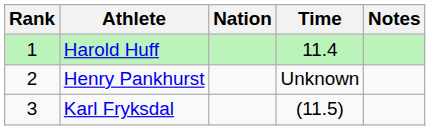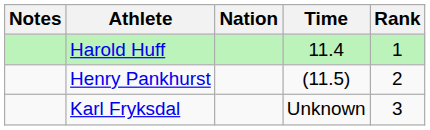 <table class="wikitable sortable" style="text-align:center">
 <tr>
-<th>Rank</th>
+<th>Notes</th>
 <th>Athlete</th>
 <th>Nation</th>
 <th>Time</th>
-<th>Notes</th>
+<th>Rank</th>
 </tr>
 <tr style="background:#bbf3bb;">
-<td>1</td>
+<td></td>
 <td align=left><a href='#'>Harold Huff</a></td>
 <td align=left></td>
 <td>11.4</td>
-<td></td>
+<td>1</td>
 </tr>
 <tr>
-<td>2</td>
+<td></td>
 <td align=left><a href='#'>Henry Pankhurst</a></td>
 <td align=left></td>
-<td align=center>Unknown</td>
-<td></td>
+<td>(11.5)</td>
+<td>2</td>
 </tr>
 <tr>
-<td>3</td>
+<td></td>
 <td align=left><a href='#'>Karl Fryksdal</a></td>
 <td align=left></td>
-<td>(11.5)</td>
-<td></td>
+<td align=center>Unknown</td>
+<td>3</td>
 </tr>
 </table>
